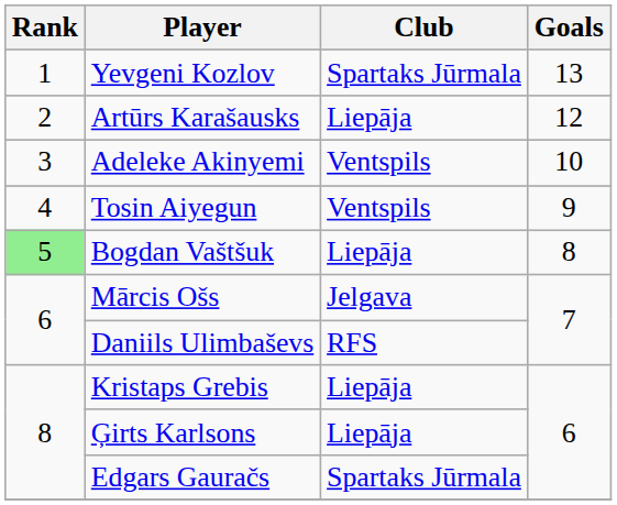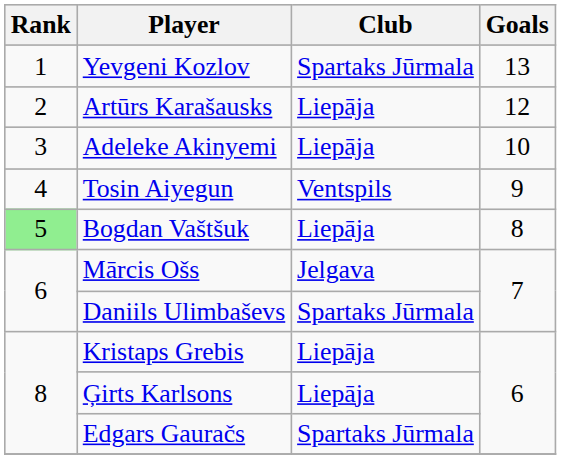 <table class="wikitable" style="text-align:center">
 <tr>
 <th>Rank</th>
 <th>Player</th>
 <th>Club</th>
 <th>Goals</th>
 </tr>
 <tr>
 <td>1</td>
 <td align="left"> <a href='#'>Yevgeni Kozlov</a></td>
 <td align="left"><a href='#'>Spartaks Jūrmala</a></td>
 <td>13</td>
 </tr>
 <tr>
 <td>2</td>
 <td align="left"> <a href='#'>Artūrs Karašausks</a></td>
 <td align="left"><a href='#'>Liepāja</a></td>
 <td>12</td>
 </tr>
 <tr>
 <td>3</td>
 <td align="left"> <a href='#'>Adeleke Akinyemi</a></td>
-<td align="left"><a href='#'>Ventspils</a></td>
+<td align="left"><a href='#'>Liepāja</a></td>
 <td>10</td>
 </tr>
 <tr>
 <td>4</td>
 <td align="left"> <a href='#'>Tosin Aiyegun</a></td>
 <td align="left"><a href='#'>Ventspils</a></td>
 <td>9</td>
 </tr>
 <tr>
 <td style="background: lightgreen;">5</td>
 <td align="left"> <a href='#'>Bogdan Vaštšuk</a></td>
 <td align="left"><a href='#'>Liepāja</a></td>
 <td>8</td>
 </tr>
 <tr>
 <td rowspan=2>6</td>
 <td align="left"> <a href='#'>Mārcis Ošs</a></td>
 <td align="left"><a href='#'>Jelgava</a></td>
 <td rowspan=2>7</td>
 </tr>
 <tr>
 <td align="left"> <a href='#'>Daniils Ulimbaševs</a></td>
-<td align="left"><a href='#'>RFS</a></td>
+<td align="left"><a href='#'>Spartaks Jūrmala</a></td>
 </tr>
 <tr>
 <td rowspan=3>8</td>
 <td align="left"> <a href='#'>Kristaps Grebis</a></td>
 <td align="left"><a href='#'>Liepāja</a></td>
 <td rowspan=3>6</td>
 </tr>
 <tr>
 <td align="left"> <a href='#'>Ģirts Karlsons</a></td>
 <td align="left"><a href='#'>Liepāja</a></td>
 </tr>
 <tr>
 <td align="left"> <a href='#'>Edgars Gauračs</a></td>
 <td align="left"><a href='#'>Spartaks Jūrmala</a></td>
 </tr>
 <tr>
 </tr>
 </table>
